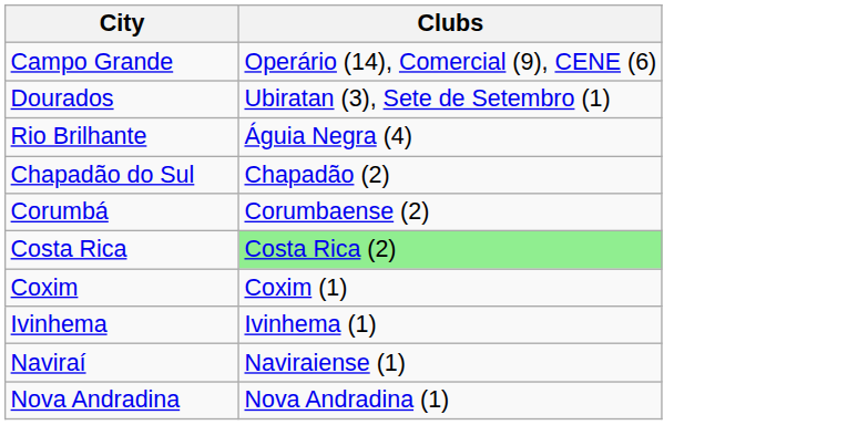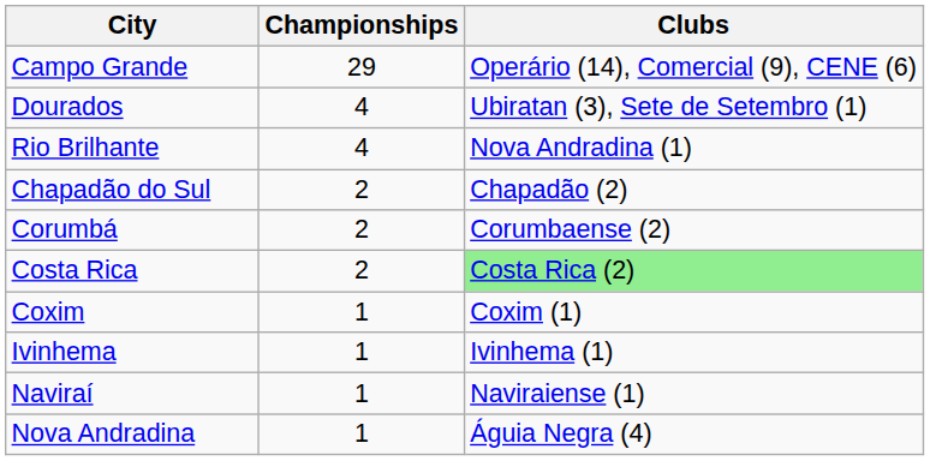 <table class="wikitable">
 <tr>
 <th style="width:150px">City</th>
+<th>Championships</th>
 <th>Clubs</th>
 </tr>
 <tr>
 <td> <a href='#'>Campo Grande</a></td>
+<td align="center">29</td>
 <td><a href='#'>Operário</a> (14), <a href='#'>Comercial</a> (9), <a href='#'>CENE</a> (6)</td>
 </tr>
 <tr>
 <td> <a href='#'>Dourados</a></td>
+<td align="center">4</td>
 <td><a href='#'>Ubiratan</a> (3), <a href='#'>Sete de Setembro</a> (1)</td>
 </tr>
 <tr>
 <td> <a href='#'>Rio Brilhante</a></td>
-<td><a href='#'>Águia Negra</a> (4)</td>
+<td align="center">4</td>
+<td><a href='#'>Nova Andradina</a> (1)</td>
 </tr>
 <tr>
 <td> <a href='#'>Chapadão do Sul</a></td>
+<td align="center">2</td>
 <td><a href='#'>Chapadão</a> (2)</td>
 </tr>
 <tr>
 <td> <a href='#'>Corumbá</a></td>
+<td align="center">2</td>
 <td><a href='#'>Corumbaense</a> (2)</td>
 </tr>
 <tr>
 <td> <a href='#'>Costa Rica</a></td>
+<td align="center">2</td>
 <td style="background: lightgreen;"><a href='#'>Costa Rica</a> (2)</td>
 </tr>
 <tr>
 <td> <a href='#'>Coxim</a></td>
+<td align="center">1</td>
 <td><a href='#'>Coxim</a> (1)</td>
 </tr>
 <tr>
 <td> <a href='#'>Ivinhema</a></td>
+<td align="center">1</td>
 <td><a href='#'>Ivinhema</a> (1)</td>
 </tr>
 <tr>
 <td> <a href='#'>Naviraí</a></td>
+<td align="center">1</td>
 <td><a href='#'>Naviraiense</a> (1)</td>
 </tr>
 <tr>
 <td> <a href='#'>Nova Andradina</a></td>
-<td><a href='#'>Nova Andradina</a> (1)</td>
+<td align="center">1</td>
+<td><a href='#'>Águia Negra</a> (4)</td>
 </tr>
 </table>
